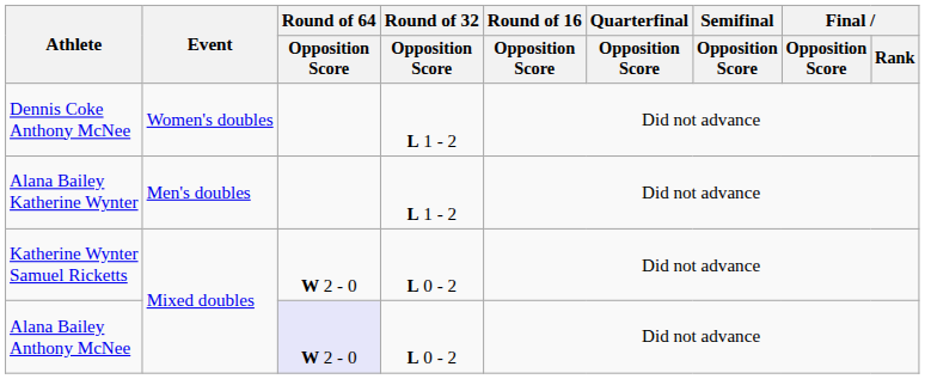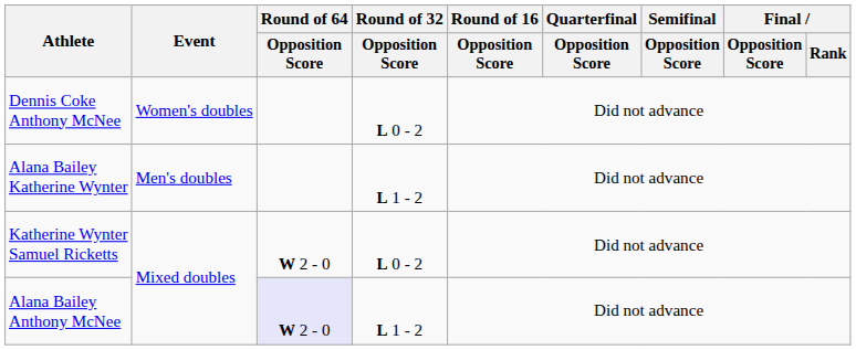 <table class=wikitable style="font-size:90%">
 <tr>
 <th rowspan=2>Athlete</th>
 <th rowspan=2>Event</th>
 <th>Round of 64</th>
 <th>Round of 32</th>
 <th>Round of 16</th>
 <th>Quarterfinal</th>
 <th>Semifinal</th>
 <th colspan=2>Final / </th>
 </tr>
 <tr style="font-size:95%">
 <th>Opposition<br>Score</th>
 <th>Opposition<br>Score</th>
 <th>Opposition<br>Score</th>
 <th>Opposition<br>Score</th>
 <th>Opposition<br>Score</th>
 <th>Opposition<br>Score</th>
 <th>Rank</th>
 </tr>
 <tr align=center>
 <td align=left><a href='#'>Dennis Coke</a><br><a href='#'>Anthony McNee</a></td>
 <td align=left><a href='#'>Women's doubles</a></td>
 <td></td>
-<td><br><br><strong>L</strong> 1 - 2</td>
+<td><br><br><strong>L</strong> 0 - 2</td>
 <td colspan=5>Did not advance</td>
 </tr>
 <tr align=center>
 <td align=left><a href='#'>Alana Bailey</a><br><a href='#'>Katherine Wynter</a></td>
 <td align=left><a href='#'>Men's doubles</a></td>
 <td></td>
 <td><br><br><strong>L</strong> 1 - 2</td>
 <td colspan=5>Did not advance</td>
 </tr>
 <tr align=center>
 <td align=left><a href='#'>Katherine Wynter</a><br><a href='#'>Samuel Ricketts</a></td>
 <td align=left rowspan=2><a href='#'>Mixed doubles</a></td>
 <td><br><br><strong>W</strong> 2 - 0</td>
 <td><br><br><strong>L</strong> 0 - 2</td>
 <td colspan=5>Did not advance</td>
 </tr>
 <tr align=center>
 <td align=left><a href='#'>Alana Bailey</a><br><a href='#'>Anthony McNee</a></td>
 <td style="background: lavender;"><br><br><strong>W</strong> 2 - 0</td>
-<td><br><br><strong>L</strong> 0 - 2</td>
+<td><br><br><strong>L</strong> 1 - 2</td>
 <td colspan=5>Did not advance</td>
 </tr>
 </table>
